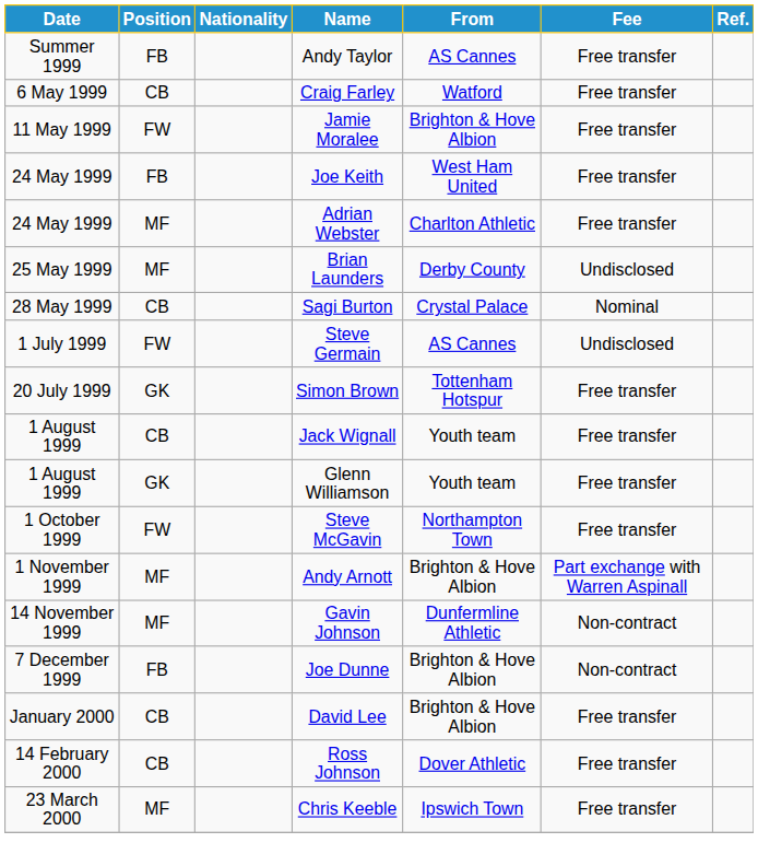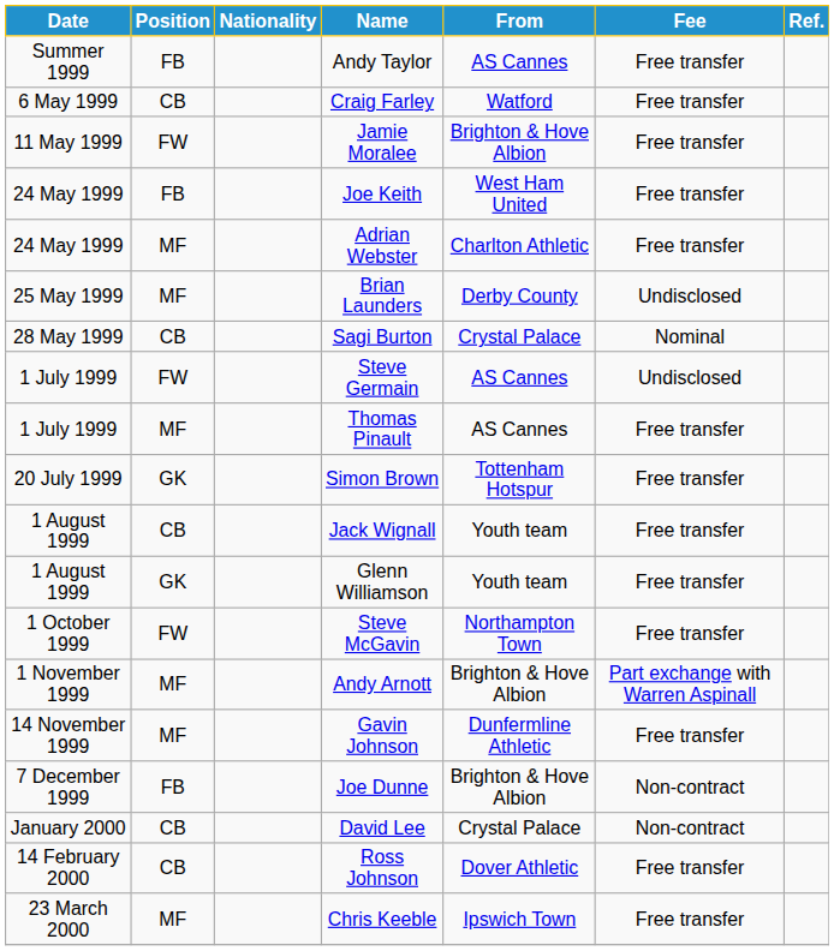 <table class="wikitable" style="text-align:center; font-size:90%; width:100%;">
 <tr>
 <th style="background:#2191CC; color:white; border:1px solid #F7C408; text-align:center;">Date</th>
 <th style="background:#2191CC; color:white; border:1px solid #F7C408; text-align:center;">Position</th>
 <th style="background:#2191CC; color:white; border:1px solid #F7C408; text-align:center;">Nationality</th>
 <th style="background:#2191CC; color:white; border:1px solid #F7C408; text-align:center;">Name</th>
 <th style="background:#2191CC; color:white; border:1px solid #F7C408; text-align:center;">From</th>
 <th style="background:#2191CC; color:white; border:1px solid #F7C408; text-align:center;">Fee</th>
 <th style="background:#2191CC; color:white; border:1px solid #F7C408; text-align:center;">Ref.</th>
 </tr>
 <tr>
 <td>Summer 1999</td>
 <td>FB</td>
 <td></td>
 <td>Andy Taylor</td>
 <td> <a href='#'>AS Cannes</a></td>
 <td>Free transfer</td>
 <td></td>
 </tr>
 <tr>
 <td>6 May 1999</td>
 <td>CB</td>
 <td></td>
 <td><a href='#'>Craig Farley</a></td>
 <td> <a href='#'>Watford</a></td>
 <td>Free transfer</td>
 <td></td>
 </tr>
 <tr>
 <td>11 May 1999</td>
 <td>FW</td>
 <td></td>
 <td><a href='#'>Jamie Moralee</a></td>
 <td> <a href='#'>Brighton & Hove Albion</a></td>
 <td>Free transfer</td>
 <td></td>
 </tr>
 <tr>
 <td>24 May 1999</td>
 <td>FB</td>
 <td></td>
 <td><a href='#'>Joe Keith</a></td>
 <td> <a href='#'>West Ham United</a></td>
 <td>Free transfer</td>
 <td></td>
 </tr>
 <tr>
 <td>24 May 1999</td>
 <td>MF</td>
 <td></td>
 <td><a href='#'>Adrian Webster</a></td>
 <td> <a href='#'>Charlton Athletic</a></td>
 <td>Free transfer</td>
 <td></td>
 </tr>
 <tr>
 <td>25 May 1999</td>
 <td>MF</td>
 <td></td>
 <td><a href='#'>Brian Launders</a></td>
 <td> <a href='#'>Derby County</a></td>
 <td>Undisclosed</td>
 <td></td>
 </tr>
 <tr>
 <td>28 May 1999</td>
 <td>CB</td>
 <td></td>
 <td><a href='#'>Sagi Burton</a></td>
 <td> <a href='#'>Crystal Palace</a></td>
 <td>Nominal</td>
 <td></td>
 </tr>
 <tr>
 <td>1 July 1999</td>
 <td>FW</td>
 <td></td>
 <td><a href='#'>Steve Germain</a></td>
 <td> <a href='#'>AS Cannes</a></td>
 <td>Undisclosed</td>
 <td></td>
 </tr>
 <tr>
+<td>1 July 1999</td>
+<td>MF</td>
+<td></td>
+<td><a href='#'>Thomas Pinault</a></td>
+<td> AS Cannes</td>
+<td>Free transfer</td>
+<td></td>
+</tr>
+<tr>
 <td>20 July 1999</td>
 <td>GK</td>
 <td></td>
 <td><a href='#'>Simon Brown</a></td>
 <td> <a href='#'>Tottenham Hotspur</a></td>
 <td>Free transfer</td>
 <td></td>
 </tr>
 <tr>
 <td>1 August 1999</td>
 <td>CB</td>
 <td></td>
 <td><a href='#'>Jack Wignall</a></td>
 <td>Youth team</td>
 <td>Free transfer</td>
 <td></td>
 </tr>
 <tr>
 <td>1 August 1999</td>
 <td>GK</td>
 <td></td>
 <td>Glenn Williamson</td>
 <td>Youth team</td>
 <td>Free transfer</td>
 <td></td>
 </tr>
 <tr>
 <td>1 October 1999</td>
 <td>FW</td>
 <td></td>
 <td><a href='#'>Steve McGavin</a></td>
 <td> <a href='#'>Northampton Town</a></td>
 <td>Free transfer</td>
 <td></td>
 </tr>
 <tr>
 <td>1 November 1999</td>
 <td>MF</td>
 <td></td>
 <td><a href='#'>Andy Arnott</a></td>
 <td> Brighton & Hove Albion</td>
 <td><a href='#'>Part exchange</a> with <a href='#'>Warren Aspinall</a></td>
 <td></td>
 </tr>
 <tr>
 <td>14 November 1999</td>
 <td>MF</td>
 <td></td>
 <td><a href='#'>Gavin Johnson</a></td>
 <td> <a href='#'>Dunfermline Athletic</a></td>
-<td>Non-contract</td>
+<td>Free transfer</td>
 <td></td>
 </tr>
 <tr>
 <td>7 December 1999</td>
 <td>FB</td>
 <td></td>
 <td><a href='#'>Joe Dunne</a></td>
 <td> Brighton & Hove Albion</td>
 <td>Non-contract</td>
 <td></td>
 </tr>
 <tr>
 <td>January 2000</td>
 <td>CB</td>
 <td></td>
 <td><a href='#'>David Lee</a></td>
-<td> Brighton & Hove Albion</td>
-<td>Free transfer</td>
+<td> Crystal Palace</td>
+<td>Non-contract</td>
 <td></td>
 </tr>
 <tr>
 <td>14 February 2000</td>
 <td>CB</td>
 <td></td>
 <td><a href='#'>Ross Johnson</a></td>
 <td> <a href='#'>Dover Athletic</a></td>
 <td>Free transfer</td>
 <td></td>
 </tr>
 <tr>
 <td>23 March 2000</td>
 <td>MF</td>
 <td></td>
 <td><a href='#'>Chris Keeble</a></td>
 <td> <a href='#'>Ipswich Town</a></td>
 <td>Free transfer</td>
 <td></td>
 </tr>
 <tr>
 </tr>
 </table>
